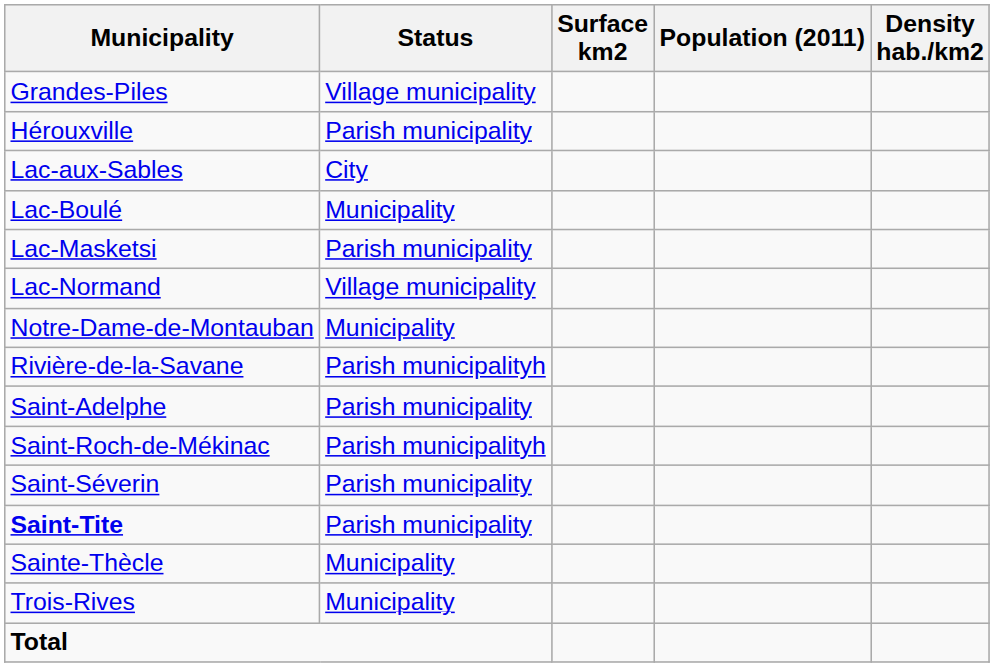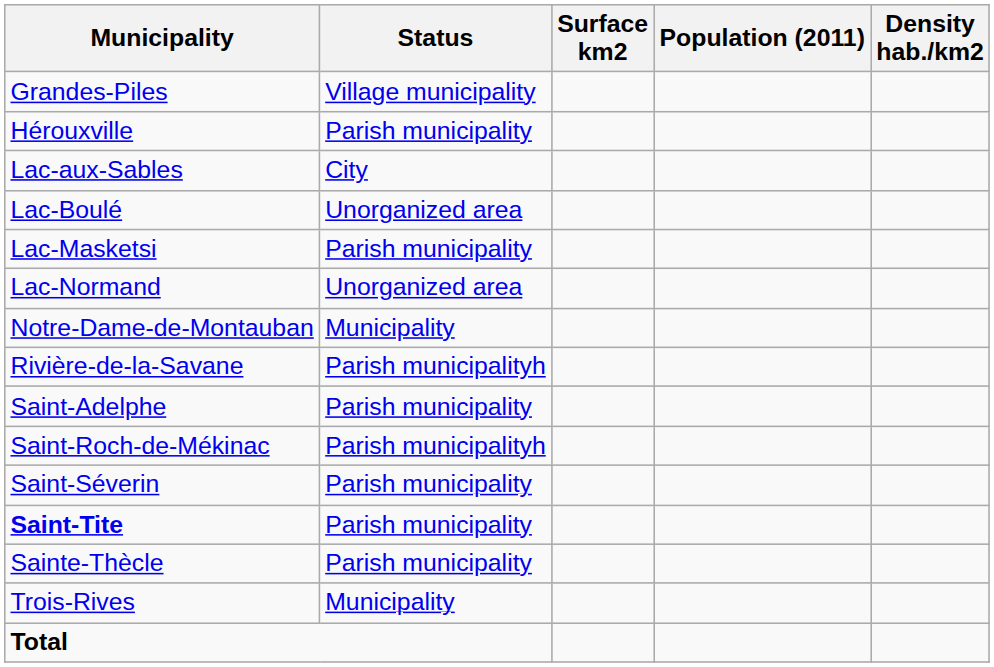 <table class="wikitable">
 <tr>
 <th>Municipality</th>
 <th>Status</th>
 <th>Surface<br>km2</th>
 <th>Population (2011)</th>
 <th>Density<br>hab./km2</th>
 </tr>
 <tr valign="top">
 <td><a href='#'>Grandes-Piles</a></td>
 <td><a href='#'>Village municipality</a></td>
 <td align ="right"></td>
 <td align ="right"></td>
 <td align ="right"></td>
 </tr>
 <tr>
 <td><a href='#'>Hérouxville</a></td>
 <td><a href='#'>Parish municipality</a></td>
 <td align ="right"></td>
 <td align ="right"></td>
 <td align ="right"></td>
 </tr>
 <tr>
 <td><a href='#'>Lac-aux-Sables</a></td>
 <td><a href='#'>City</a></td>
 <td align ="right"></td>
 <td align ="right"></td>
 <td align ="right"></td>
 </tr>
 <tr>
 <td><a href='#'>Lac-Boulé</a></td>
-<td><a href='#'>Municipality</a></td>
+<td><a href='#'>Unorganized area</a></td>
 <td align ="right"></td>
 <td align ="right"></td>
 <td align ="right"></td>
 </tr>
 <tr>
 <td><a href='#'>Lac-Masketsi</a></td>
 <td><a href='#'>Parish municipality</a></td>
 <td align ="right"></td>
 <td align ="right"></td>
 <td align ="right"></td>
 </tr>
 <tr>
 <td><a href='#'>Lac-Normand</a></td>
-<td><a href='#'>Village municipality</a></td>
+<td><a href='#'>Unorganized area</a></td>
 <td align ="right"></td>
 <td align ="right"></td>
 <td align ="right"></td>
 </tr>
 <tr>
 <td><a href='#'>Notre-Dame-de-Montauban</a></td>
 <td><a href='#'>Municipality</a></td>
 <td align ="right"></td>
 <td align ="right"></td>
 <td align ="right"></td>
 </tr>
 <tr>
 <td><a href='#'>Rivière-de-la-Savane</a></td>
 <td><a href='#'>Parish municipalityh</a></td>
 <td align ="right"></td>
 <td align ="right"></td>
 <td align ="right"></td>
 </tr>
 <tr>
 <td><a href='#'>Saint-Adelphe</a></td>
 <td><a href='#'>Parish municipality</a></td>
 <td align ="right"></td>
 <td align ="right"></td>
 <td align ="right"></td>
 </tr>
 <tr>
 <td><a href='#'>Saint-Roch-de-Mékinac</a></td>
 <td><a href='#'>Parish municipalityh</a></td>
 <td align ="right"></td>
 <td align ="right"></td>
 <td align ="right"></td>
 </tr>
 <tr>
 <td><a href='#'>Saint-Séverin</a></td>
 <td><a href='#'>Parish municipality</a></td>
 <td align ="right"></td>
 <td align ="right"></td>
 <td align ="right"></td>
 </tr>
 <tr>
 <td><strong><a href='#'>Saint-Tite</a></strong></td>
 <td><a href='#'>Parish municipality</a></td>
 <td align ="right"></td>
 <td align ="right"></td>
 <td align ="right"></td>
 </tr>
 <tr>
 <td><a href='#'>Sainte-Thècle</a></td>
-<td><a href='#'>Municipality</a></td>
+<td><a href='#'>Parish municipality</a></td>
 <td align ="right"></td>
 <td align ="right"></td>
 <td align ="right"></td>
 </tr>
 <tr>
 <td><a href='#'>Trois-Rives</a></td>
 <td><a href='#'>Municipality</a></td>
 <td align ="right"></td>
 <td align ="right"></td>
 <td align ="right"></td>
 </tr>
 <tr>
 <td colspan="2"><strong>Total</strong></td>
 <td align ="right"></td>
 <td align ="right"></td>
 <td align ="right"></td>
 </tr>
 </table>
